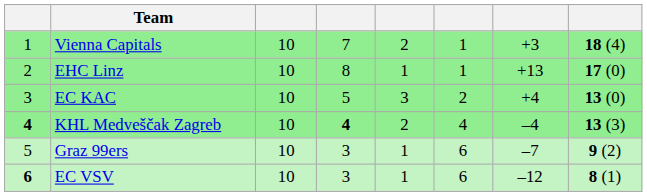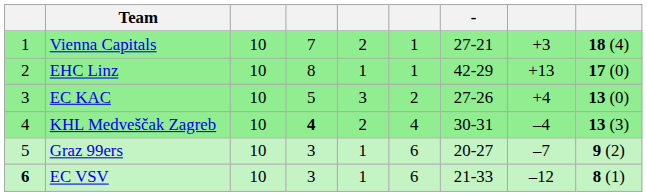 <table class="wikitable" style="text-align: center;">
 <tr>
 <th style="width:3em"></th>
 <th style="width:14.5em;" class="unsortable">Team</th>
 <th style="width:4em;" class="unsortable"></th>
 <th style="width:4em;"></th>
 <th style="width:4em;"></th>
 <th style="width:4em;"></th>
+<th style="width:5em;">-</th>
 <th style="width:5em;"></th>
 <th style="width:5em;"></th>
 </tr>
 <tr bgcolor=90EE90 align=center class=bright>
 <td>1</td>
 <td align=left> <a href='#'>Vienna Capitals</a></td>
 <td>10</td>
 <td>7</td>
 <td>2</td>
 <td>1</td>
+<td>27-21</td>
 <td>+3</td>
 <td><strong>18</strong> (4)</td>
 </tr>
 <tr bgcolor=90EE90 align=center class=bright>
 <td>2</td>
 <td align=left> <a href='#'>EHC Linz</a></td>
 <td>10</td>
 <td>8</td>
 <td>1</td>
 <td>1</td>
+<td>42-29</td>
 <td>+13</td>
 <td><strong>17</strong> (0)</td>
 </tr>
 <tr bgcolor=90EE90 align=center class=bright>
 <td>3</td>
 <td align=left> <a href='#'>EC KAC</a></td>
 <td>10</td>
 <td>5</td>
 <td>3</td>
 <td>2</td>
+<td>27-26</td>
 <td>+4</td>
 <td><strong>13</strong> (0)</td>
 </tr>
 <tr bgcolor=90EE90 align=center class=bright>
-<td><strong>4</strong></td>
+<td>4</td>
 <td align=left> <a href='#'>KHL Medveščak Zagreb</a></td>
 <td>10</td>
 <td><strong>4</strong></td>
 <td>2</td>
 <td>4</td>
+<td>30-31</td>
 <td>–4</td>
 <td><strong>13</strong> (3)</td>
 </tr>
 <tr bgcolor=C4F4C4 align=center>
 <td>5</td>
 <td align=left> <a href='#'>Graz 99ers</a></td>
 <td>10</td>
 <td>3</td>
 <td>1</td>
 <td>6</td>
+<td>20-27</td>
 <td>–7</td>
 <td><strong>9</strong> (2)</td>
 </tr>
 <tr bgcolor=C4F4C4 align=center>
 <td><strong>6</strong></td>
 <td align=left> <a href='#'>EC VSV</a></td>
 <td>10</td>
 <td>3</td>
 <td>1</td>
 <td>6</td>
+<td>21-33</td>
 <td>–12</td>
 <td><strong>8</strong> (1)</td>
 </tr>
 </table>
